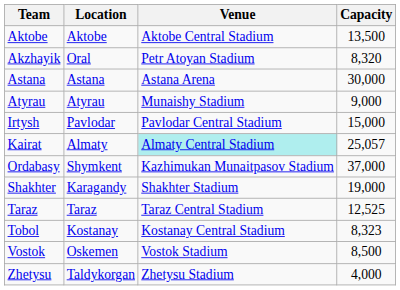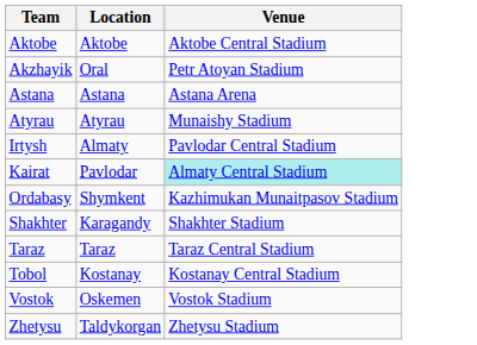 <table class="wikitable sortable">
 <tr>
 <th>Team</th>
 <th>Location</th>
 <th>Venue</th>
-<th>Capacity</th>
 </tr>
 <tr>
 <td><a href='#'>Aktobe</a></td>
 <td><a href='#'>Aktobe</a></td>
 <td><a href='#'>Aktobe Central Stadium</a></td>
-<td style="text-align:center;">13,500</td>
 </tr>
 <tr>
 <td><a href='#'>Akzhayik</a></td>
 <td><a href='#'>Oral</a></td>
 <td><a href='#'>Petr Atoyan Stadium</a></td>
-<td style="text-align:center;">8,320</td>
 </tr>
 <tr>
 <td><a href='#'>Astana</a></td>
 <td><a href='#'>Astana</a></td>
 <td><a href='#'>Astana Arena</a></td>
-<td style="text-align:center;">30,000</td>
 </tr>
 <tr>
 <td><a href='#'>Atyrau</a></td>
 <td><a href='#'>Atyrau</a></td>
 <td><a href='#'>Munaishy Stadium</a></td>
-<td style="text-align:center;">9,000</td>
 </tr>
 <tr>
 <td><a href='#'>Irtysh</a></td>
-<td><a href='#'>Pavlodar</a></td>
+<td><a href='#'>Almaty</a></td>
 <td><a href='#'>Pavlodar Central Stadium</a></td>
-<td style="text-align:center;">15,000</td>
 </tr>
 <tr>
 <td><a href='#'>Kairat</a></td>
-<td><a href='#'>Almaty</a></td>
+<td><a href='#'>Pavlodar</a></td>
 <td style="background: paleturquoise;"><a href='#'>Almaty Central Stadium</a></td>
-<td style="text-align:center;">25,057</td>
 </tr>
 <tr>
 <td><a href='#'>Ordabasy</a></td>
 <td><a href='#'>Shymkent</a></td>
 <td><a href='#'>Kazhimukan Munaitpasov Stadium</a></td>
-<td style="text-align:center;">37,000</td>
 </tr>
 <tr>
 <td><a href='#'>Shakhter</a></td>
 <td><a href='#'>Karagandy</a></td>
 <td><a href='#'>Shakhter Stadium</a></td>
-<td style="text-align:center;">19,000</td>
 </tr>
 <tr>
 <td><a href='#'>Taraz</a></td>
 <td><a href='#'>Taraz</a></td>
 <td><a href='#'>Taraz Central Stadium</a></td>
-<td style="text-align:center;">12,525</td>
 </tr>
 <tr>
 <td><a href='#'>Tobol</a></td>
 <td><a href='#'>Kostanay</a></td>
 <td><a href='#'>Kostanay Central Stadium</a></td>
-<td style="text-align:center;">8,323</td>
 </tr>
 <tr>
 <td><a href='#'>Vostok</a></td>
 <td><a href='#'>Oskemen</a></td>
 <td><a href='#'>Vostok Stadium</a></td>
-<td style="text-align:center;">8,500</td>
 </tr>
 <tr>
 <td><a href='#'>Zhetysu</a></td>
 <td><a href='#'>Taldykorgan</a></td>
 <td><a href='#'>Zhetysu Stadium</a></td>
-<td style="text-align:center;">4,000</td>
 </tr>
 </table>
